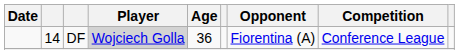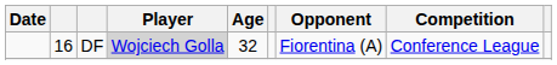 <table class="wikitable sortable" style="text-align:center; font-size:95%;">
 <tr>
 <th>Date</th>
 <th></th>
 <th></th>
 <th>Player</th>
 <th>Age</th>
 <th></th>
 <th>Opponent</th>
 <th>Competition</th>
 <th class="unsortable"></th>
 </tr>
 <tr>
 <td data-sort-value="1"></td>
-<td>14</td>
+<td>16</td>
 <td>DF</td>
 <td style="background: lightgrey; text-align:left;" data-sort-value="Golla"> <a href='#'>Wojciech Golla</a></td>
-<td>36</td>
+<td>32</td>
 <td></td>
 <td style="text-align:left;"> <a href='#'>Fiorentina</a> (A)</td>
 <td style="text-align:left;"><a href='#'>Conference League</a></td>
 <td></td>
 </tr>
 <tr>
 </tr>
 <tr>
 </tr>
 </table>
